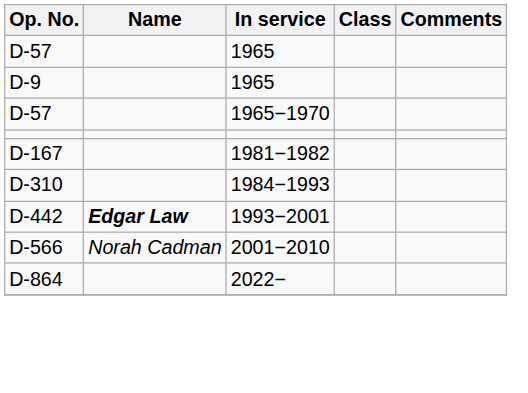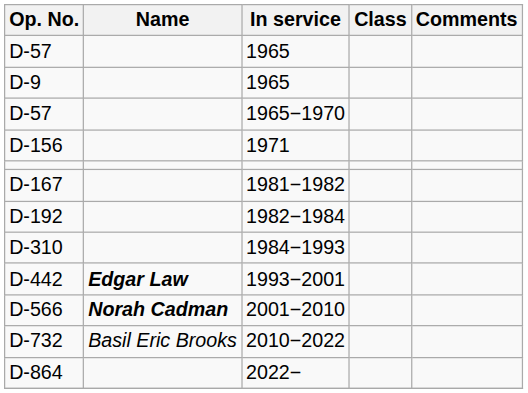 <table class="wikitable">
 <tr>
 <th>Op. No.</th>
 <th>Name</th>
 <th>In service</th>
 <th>Class</th>
 <th>Comments</th>
 </tr>
 <tr>
 <td>D-57</td>
 <td></td>
 <td>1965</td>
 <td></td>
 <td></td>
 </tr>
 <tr>
 <td>D-9</td>
 <td></td>
 <td>1965</td>
 <td></td>
 <td></td>
 </tr>
 <tr>
 <td>D-57</td>
 <td></td>
 <td>1965−1970</td>
 <td></td>
 <td></td>
 </tr>
 <tr>
+<td>D-156</td>
+<td></td>
+<td>1971</td>
+<td></td>
+<td></td>
+</tr>
+<tr>
 <td></td>
 <td></td>
 <td></td>
 <td></td>
 <td></td>
 </tr>
 <tr>
 <td>D-167</td>
 <td></td>
 <td>1981−1982</td>
+<td></td>
+<td></td>
+</tr>
+<tr>
+<td>D-192</td>
+<td></td>
+<td>1982−1984</td>
 <td></td>
 <td></td>
 </tr>
 <tr>
 <td>D-310</td>
 <td></td>
 <td>1984−1993</td>
 <td></td>
 <td></td>
 </tr>
 <tr>
 <td>D-442</td>
 <td><strong><em>Edgar Law</em></strong></td>
 <td>1993−2001</td>
 <td></td>
 <td></td>
 </tr>
 <tr>
 <td>D-566</td>
-<td><em>Norah Cadman</em></td>
+<td><strong><em>Norah Cadman</em></strong></td>
 <td>2001−2010</td>
+<td></td>
+<td></td>
+</tr>
+<tr>
+<td>D-732</td>
+<td><em>Basil Eric Brooks</em></td>
+<td>2010−2022</td>
 <td></td>
 <td></td>
 </tr>
 <tr>
 <td>D-864</td>
 <td></td>
 <td>2022−</td>
 <td></td>
 <td></td>
 </tr>
 <tr>
 </tr>
 </table>
